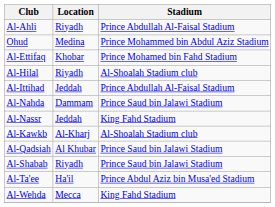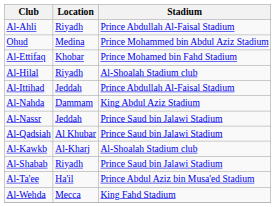 <table class="wikitable sortable">
 <tr>
 <th>Club</th>
 <th>Location</th>
 <th>Stadium</th>
 </tr>
 <tr>
 <td><a href='#'>Al-Ahli</a></td>
 <td><a href='#'>Riyadh</a></td>
 <td><a href='#'>Prince Abdullah Al-Faisal Stadium</a></td>
 </tr>
 <tr>
 <td><a href='#'>Ohud</a></td>
 <td><a href='#'>Medina</a></td>
 <td><a href='#'>Prince Mohammed bin Abdul Aziz Stadium</a></td>
 </tr>
 <tr>
 <td><a href='#'>Al-Ettifaq</a></td>
 <td><a href='#'>Khobar</a></td>
 <td><a href='#'>Prince Mohamed bin Fahd Stadium</a></td>
 </tr>
 <tr>
 <td><a href='#'>Al-Hilal</a></td>
 <td><a href='#'>Riyadh</a></td>
 <td><a href='#'>Al-Shoalah Stadium club</a></td>
 </tr>
 <tr>
 <td><a href='#'>Al-Ittihad</a></td>
 <td><a href='#'>Jeddah</a></td>
 <td><a href='#'>Prince Abdullah Al-Faisal Stadium</a></td>
 </tr>
 <tr>
 <td><a href='#'>Al-Nahda</a></td>
 <td><a href='#'>Dammam</a></td>
-<td><a href='#'>Prince Saud bin Jalawi Stadium</a></td>
+<td><a href='#'>King Abdul Aziz Stadium</a></td>
 </tr>
 <tr>
 <td><a href='#'>Al-Nassr</a></td>
 <td><a href='#'>Jeddah</a></td>
-<td><a href='#'>King Fahd Stadium</a></td>
+<td><a href='#'>Prince Saud bin Jalawi Stadium</a></td>
+</tr>
+<tr>
+<td><a href='#'>Al-Qadsiah</a></td>
+<td><a href='#'>Al Khubar</a></td>
+<td><a href='#'>Prince Saud bin Jalawi Stadium</a></td>
 </tr>
 <tr>
 <td><a href='#'>Al-Kawkb</a></td>
 <td><a href='#'>Al-Kharj</a></td>
 <td><a href='#'>Al-Shoalah Stadium club</a></td>
-</tr>
-<tr>
-<td><a href='#'>Al-Qadsiah</a></td>
-<td><a href='#'>Al Khubar</a></td>
-<td><a href='#'>Prince Saud bin Jalawi Stadium</a></td>
 </tr>
 <tr>
 <td><a href='#'>Al-Shabab</a></td>
 <td><a href='#'>Riyadh</a></td>
 <td><a href='#'>Prince Saud bin Jalawi Stadium</a></td>
 </tr>
 <tr>
 <td><a href='#'>Al-Ta'ee</a></td>
 <td><a href='#'>Ha'il</a></td>
 <td><a href='#'>Prince Abdul Aziz bin Musa'ed Stadium</a></td>
 </tr>
 <tr>
 <td><a href='#'>Al-Wehda</a></td>
 <td><a href='#'>Mecca</a></td>
 <td><a href='#'>King Fahd Stadium</a></td>
 </tr>
 <tr>
 </tr>
 </table>
